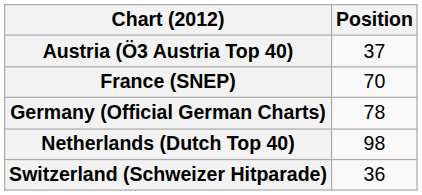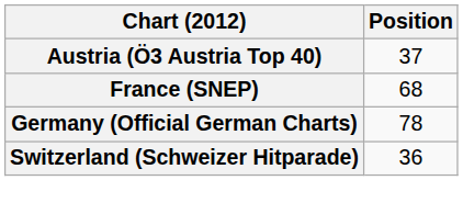 <table class="wikitable sortable plainrowheaders">
 <tr>
 <th>Chart (2012)</th>
 <th>Position</th>
 </tr>
 <tr>
 <th scope="row">Austria (Ö3 Austria Top 40)</th>
 <td style="text-align:center;">37</td>
 </tr>
 <tr>
 <th scope="row">France (SNEP)</th>
-<td style="text-align:center;">70</td>
+<td style="text-align:center;">68</td>
 </tr>
 <tr>
 <th scope="row">Germany (Official German Charts)</th>
 <td style="text-align:center;">78</td>
 </tr>
 <tr>
-<th scope="row">Netherlands (Dutch Top 40)</th>
-<td style="text-align:center;">98</td>
-</tr>
-<tr>
 <th scope="row">Switzerland (Schweizer Hitparade)</th>
 <td style="text-align:center;">36</td>
 </tr>
 </table>
